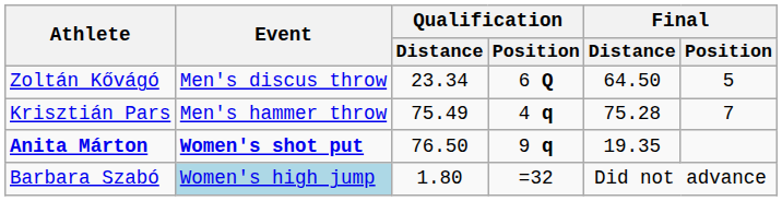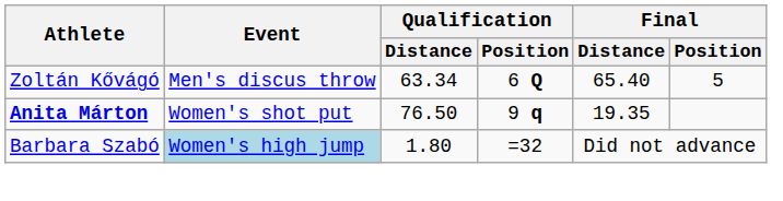 <table class=wikitable style="font-size:90%">
 <tr>
 <th rowspan="2">Athlete</th>
 <th rowspan="2">Event</th>
 <th colspan="2">Qualification</th>
 <th colspan="2">Final</th>
 </tr>
 <tr style="font-size:95%">
 <th>Distance</th>
 <th>Position</th>
 <th>Distance</th>
 <th>Position</th>
 </tr>
 <tr align=center>
 <td align=left><a href='#'>Zoltán Kővágó</a></td>
 <td align=left><a href='#'>Men's discus throw</a></td>
-<td>23.34</td>
+<td>63.34</td>
 <td>6 <strong>Q</strong></td>
-<td>64.50</td>
+<td>65.40</td>
 <td>5</td>
 </tr>
 <tr align=center>
-<td align=left><a href='#'>Krisztián Pars</a></td>
-<td align=left><a href='#'>Men's hammer throw</a></td>
-<td>75.49</td>
-<td>4 <strong>q</strong></td>
-<td>75.28</td>
-<td>7</td>
-</tr>
-<tr align=center>
 <td align=left><strong><a href='#'>Anita Márton</a></strong></td>
-<td align=left><strong><a href='#'>Women's shot put</a></strong></td>
+<td align=left><a href='#'>Women's shot put</a></td>
 <td>76.50</td>
 <td>9 <strong>q</strong></td>
 <td>19.35</td>
 <td></td>
 </tr>
 <tr align=center>
 <td align=left><a href='#'>Barbara Szabó</a></td>
 <td align=left style="background: lightblue;"><a href='#'>Women's high jump</a></td>
 <td>1.80</td>
 <td>=32</td>
 <td colspan=2>Did not advance</td>
 </tr>
 </table>
